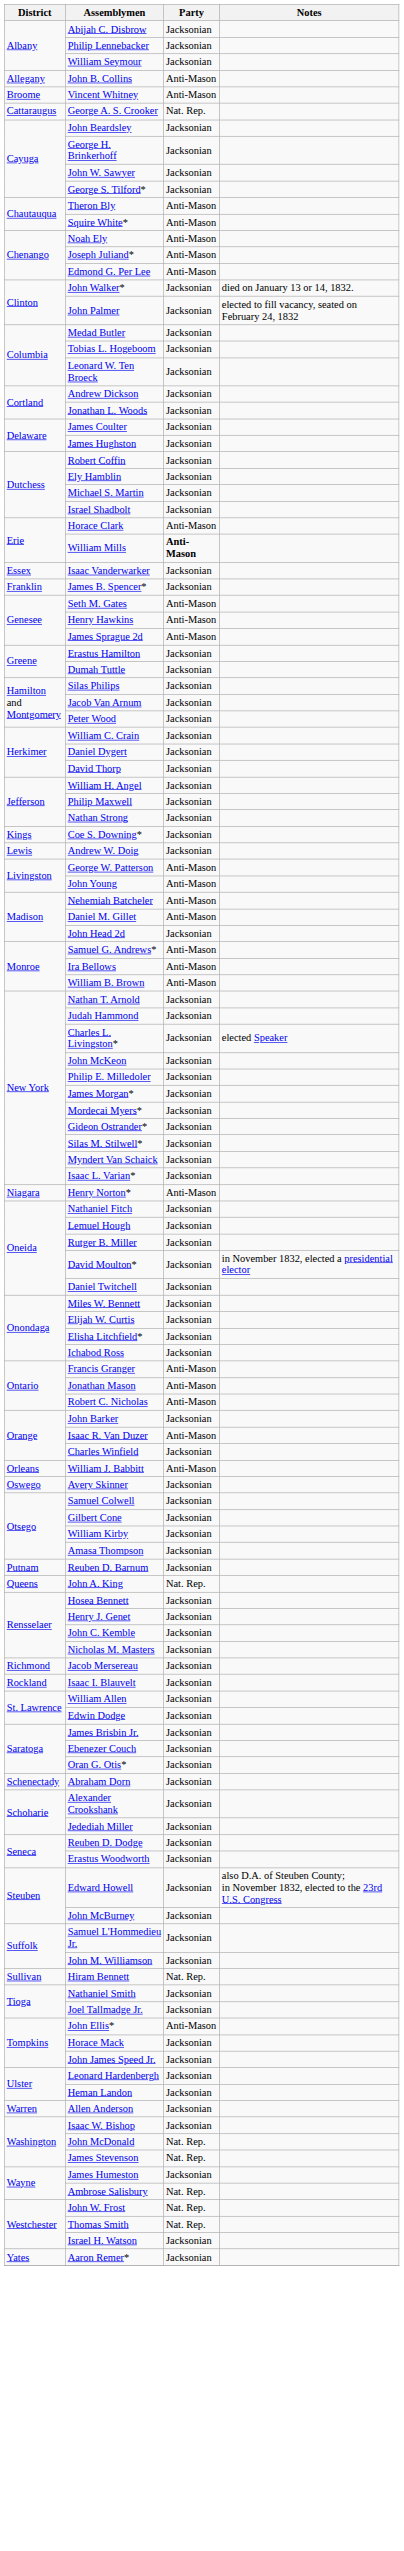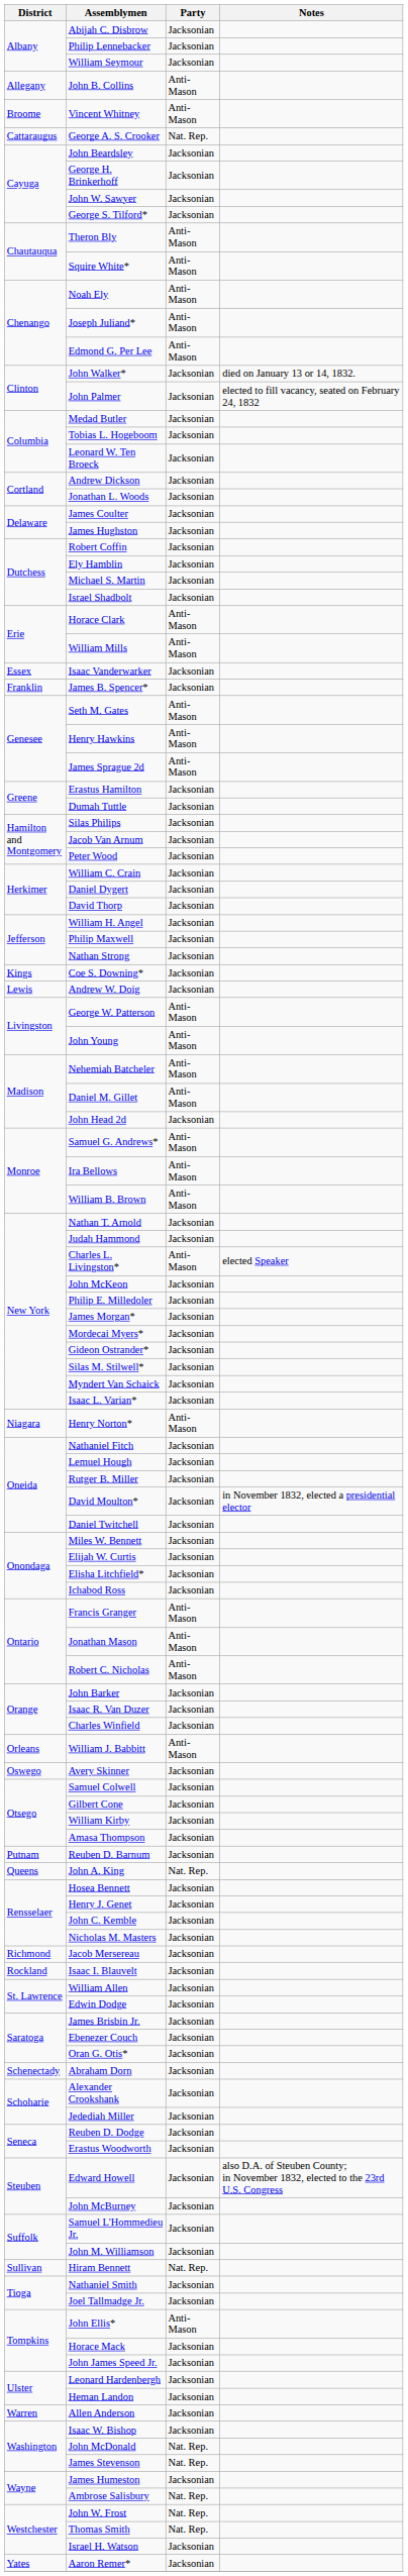 <table class=wikitable>
 <tr>
 <th>District</th>
 <th>Assemblymen</th>
 <th>Party</th>
 <th>Notes</th>
 </tr>
 <tr>
 <td rowspan="3"><a href='#'>Albany</a></td>
 <td><a href='#'>Abijah C. Disbrow</a></td>
 <td>Jacksonian</td>
 <td></td>
 </tr>
 <tr>
 <td><a href='#'>Philip Lennebacker</a></td>
 <td>Jacksonian</td>
 <td></td>
 </tr>
 <tr>
 <td><a href='#'>William Seymour</a></td>
 <td>Jacksonian</td>
 <td></td>
 </tr>
 <tr>
 <td><a href='#'>Allegany</a></td>
 <td><a href='#'>John B. Collins</a></td>
 <td>Anti-Mason</td>
 <td></td>
 </tr>
 <tr>
 <td><a href='#'>Broome</a></td>
 <td><a href='#'>Vincent Whitney</a></td>
 <td>Anti-Mason</td>
 <td></td>
 </tr>
 <tr>
 <td><a href='#'>Cattaraugus</a></td>
 <td><a href='#'>George A. S. Crooker</a></td>
 <td>Nat. Rep.</td>
 <td></td>
 </tr>
 <tr>
 <td rowspan="4"><a href='#'>Cayuga</a></td>
 <td><a href='#'>John Beardsley</a></td>
 <td>Jacksonian</td>
 <td></td>
 </tr>
 <tr>
 <td><a href='#'>George H. Brinkerhoff</a></td>
 <td>Jacksonian</td>
 <td></td>
 </tr>
 <tr>
 <td><a href='#'>John W. Sawyer</a></td>
 <td>Jacksonian</td>
 <td></td>
 </tr>
 <tr>
 <td><a href='#'>George S. Tilford</a>*</td>
 <td>Jacksonian</td>
 <td></td>
 </tr>
 <tr>
 <td rowspan="2"><a href='#'>Chautauqua</a></td>
 <td><a href='#'>Theron Bly</a></td>
 <td>Anti-Mason</td>
 <td></td>
 </tr>
 <tr>
 <td><a href='#'>Squire White</a>*</td>
 <td>Anti-Mason</td>
 <td></td>
 </tr>
 <tr>
 <td rowspan="3"><a href='#'>Chenango</a></td>
 <td><a href='#'>Noah Ely</a></td>
 <td>Anti-Mason</td>
 <td></td>
 </tr>
 <tr>
 <td><a href='#'>Joseph Juliand</a>*</td>
 <td>Anti-Mason</td>
 <td></td>
 </tr>
 <tr>
 <td><a href='#'>Edmond G. Per Lee</a></td>
 <td>Anti-Mason</td>
 <td></td>
 </tr>
 <tr>
 <td rowspan="2"><a href='#'>Clinton</a></td>
 <td><a href='#'>John Walker</a>*</td>
 <td>Jacksonian</td>
 <td>died on January 13 or 14, 1832.</td>
 </tr>
 <tr>
 <td><a href='#'>John Palmer</a></td>
 <td>Jacksonian</td>
 <td>elected to fill vacancy, seated on February 24, 1832</td>
 </tr>
 <tr>
 <td rowspan="3"><a href='#'>Columbia</a></td>
 <td><a href='#'>Medad Butler</a></td>
 <td>Jacksonian</td>
 <td></td>
 </tr>
 <tr>
 <td><a href='#'>Tobias L. Hogeboom</a></td>
 <td>Jacksonian</td>
 <td></td>
 </tr>
 <tr>
 <td><a href='#'>Leonard W. Ten Broeck</a></td>
 <td>Jacksonian</td>
 <td></td>
 </tr>
 <tr>
 <td rowspan="2"><a href='#'>Cortland</a></td>
 <td><a href='#'>Andrew Dickson</a></td>
 <td>Jacksonian</td>
 <td></td>
 </tr>
 <tr>
 <td><a href='#'>Jonathan L. Woods</a></td>
 <td>Jacksonian</td>
 <td></td>
 </tr>
 <tr>
 <td rowspan="2"><a href='#'>Delaware</a></td>
 <td><a href='#'>James Coulter</a></td>
 <td>Jacksonian</td>
 <td></td>
 </tr>
 <tr>
 <td><a href='#'>James Hughston</a></td>
 <td>Jacksonian</td>
 <td></td>
 </tr>
 <tr>
 <td rowspan="4"><a href='#'>Dutchess</a></td>
 <td><a href='#'>Robert Coffin</a></td>
 <td>Jacksonian</td>
 <td></td>
 </tr>
 <tr>
 <td><a href='#'>Ely Hamblin</a></td>
 <td>Jacksonian</td>
 <td></td>
 </tr>
 <tr>
 <td><a href='#'>Michael S. Martin</a></td>
 <td>Jacksonian</td>
 <td></td>
 </tr>
 <tr>
 <td><a href='#'>Israel Shadbolt</a></td>
 <td>Jacksonian</td>
 <td></td>
 </tr>
 <tr>
 <td rowspan="2"><a href='#'>Erie</a></td>
 <td><a href='#'>Horace Clark</a></td>
 <td>Anti-Mason</td>
 <td></td>
 </tr>
 <tr>
 <td><a href='#'>William Mills</a></td>
-<td><strong>Anti-Mason</strong></td>
+<td>Anti-Mason</td>
 <td></td>
 </tr>
 <tr>
 <td><a href='#'>Essex</a></td>
 <td><a href='#'>Isaac Vanderwarker</a></td>
 <td>Jacksonian</td>
 <td></td>
 </tr>
 <tr>
 <td><a href='#'>Franklin</a></td>
 <td><a href='#'>James B. Spencer</a>*</td>
 <td>Jacksonian</td>
 <td></td>
 </tr>
 <tr>
 <td rowspan="3"><a href='#'>Genesee</a></td>
 <td><a href='#'>Seth M. Gates</a></td>
 <td>Anti-Mason</td>
 <td></td>
 </tr>
 <tr>
 <td><a href='#'>Henry Hawkins</a></td>
 <td>Anti-Mason</td>
 <td></td>
 </tr>
 <tr>
 <td><a href='#'>James Sprague 2d</a></td>
 <td>Anti-Mason</td>
 <td></td>
 </tr>
 <tr>
 <td rowspan="2"><a href='#'>Greene</a></td>
 <td><a href='#'>Erastus Hamilton</a></td>
 <td>Jacksonian</td>
 <td></td>
 </tr>
 <tr>
 <td><a href='#'>Dumah Tuttle</a></td>
 <td>Jacksonian</td>
 <td></td>
 </tr>
 <tr>
 <td rowspan="3"><a href='#'>Hamilton</a> and <br><a href='#'>Montgomery</a></td>
 <td><a href='#'>Silas Philips</a></td>
 <td>Jacksonian</td>
 <td></td>
 </tr>
 <tr>
 <td><a href='#'>Jacob Van Arnum</a></td>
 <td>Jacksonian</td>
 <td></td>
 </tr>
 <tr>
 <td><a href='#'>Peter Wood</a></td>
 <td>Jacksonian</td>
 <td></td>
 </tr>
 <tr>
 <td rowspan="3"><a href='#'>Herkimer</a></td>
 <td><a href='#'>William C. Crain</a></td>
 <td>Jacksonian</td>
 <td></td>
 </tr>
 <tr>
 <td><a href='#'>Daniel Dygert</a></td>
 <td>Jacksonian</td>
 <td></td>
 </tr>
 <tr>
 <td><a href='#'>David Thorp</a></td>
 <td>Jacksonian</td>
 <td></td>
 </tr>
 <tr>
 <td rowspan="3"><a href='#'>Jefferson</a></td>
 <td><a href='#'>William H. Angel</a></td>
 <td>Jacksonian</td>
 <td></td>
 </tr>
 <tr>
 <td><a href='#'>Philip Maxwell</a></td>
 <td>Jacksonian</td>
 <td></td>
 </tr>
 <tr>
 <td><a href='#'>Nathan Strong</a></td>
 <td>Jacksonian</td>
 <td></td>
 </tr>
 <tr>
 <td><a href='#'>Kings</a></td>
 <td><a href='#'>Coe S. Downing</a>*</td>
 <td>Jacksonian</td>
 <td></td>
 </tr>
 <tr>
 <td><a href='#'>Lewis</a></td>
 <td><a href='#'>Andrew W. Doig</a></td>
 <td>Jacksonian</td>
 <td></td>
 </tr>
 <tr>
 <td rowspan="2"><a href='#'>Livingston</a></td>
 <td><a href='#'>George W. Patterson</a></td>
 <td>Anti-Mason</td>
 <td></td>
 </tr>
 <tr>
 <td><a href='#'>John Young</a></td>
 <td>Anti-Mason</td>
 <td></td>
 </tr>
 <tr>
 <td rowspan="3"><a href='#'>Madison</a></td>
 <td><a href='#'>Nehemiah Batcheler</a></td>
 <td>Anti-Mason</td>
 <td></td>
 </tr>
 <tr>
 <td><a href='#'>Daniel M. Gillet</a></td>
 <td>Anti-Mason</td>
 <td></td>
 </tr>
 <tr>
 <td><a href='#'>John Head 2d</a></td>
 <td>Jacksonian</td>
 <td></td>
 </tr>
 <tr>
 <td rowspan="3"><a href='#'>Monroe</a></td>
 <td><a href='#'>Samuel G. Andrews</a>*</td>
 <td>Anti-Mason</td>
 <td></td>
 </tr>
 <tr>
 <td><a href='#'>Ira Bellows</a></td>
 <td>Anti-Mason</td>
 <td></td>
 </tr>
 <tr>
 <td><a href='#'>William B. Brown</a></td>
 <td>Anti-Mason</td>
 <td></td>
 </tr>
 <tr>
 <td rowspan="11"><a href='#'>New York</a></td>
 <td><a href='#'>Nathan T. Arnold</a></td>
 <td>Jacksonian</td>
 <td></td>
 </tr>
 <tr>
 <td><a href='#'>Judah Hammond</a></td>
 <td>Jacksonian</td>
 <td></td>
 </tr>
 <tr>
 <td><a href='#'>Charles L. Livingston</a>*</td>
-<td>Jacksonian</td>
+<td>Anti-Mason</td>
 <td>elected <a href='#'>Speaker</a></td>
 </tr>
 <tr>
 <td><a href='#'>John McKeon</a></td>
 <td>Jacksonian</td>
 <td></td>
 </tr>
 <tr>
 <td><a href='#'>Philip E. Milledoler</a></td>
 <td>Jacksonian</td>
 <td></td>
 </tr>
 <tr>
 <td><a href='#'>James Morgan</a>*</td>
 <td>Jacksonian</td>
 <td></td>
 </tr>
 <tr>
 <td><a href='#'>Mordecai Myers</a>*</td>
 <td>Jacksonian</td>
 <td></td>
 </tr>
 <tr>
 <td><a href='#'>Gideon Ostrander</a>*</td>
 <td>Jacksonian</td>
 <td></td>
 </tr>
 <tr>
 <td><a href='#'>Silas M. Stilwell</a>*</td>
 <td>Jacksonian</td>
 <td></td>
 </tr>
 <tr>
 <td><a href='#'>Myndert Van Schaick</a></td>
 <td>Jacksonian</td>
 <td></td>
 </tr>
 <tr>
 <td><a href='#'>Isaac L. Varian</a>*</td>
 <td>Jacksonian</td>
 <td></td>
 </tr>
 <tr>
 <td><a href='#'>Niagara</a></td>
 <td><a href='#'>Henry Norton</a>*</td>
 <td>Anti-Mason</td>
 <td></td>
 </tr>
 <tr>
 <td rowspan="5"><a href='#'>Oneida</a></td>
 <td><a href='#'>Nathaniel Fitch</a></td>
 <td>Jacksonian</td>
 <td></td>
 </tr>
 <tr>
 <td><a href='#'>Lemuel Hough</a></td>
 <td>Jacksonian</td>
 <td></td>
 </tr>
 <tr>
 <td><a href='#'>Rutger B. Miller</a></td>
 <td>Jacksonian</td>
 <td></td>
 </tr>
 <tr>
 <td><a href='#'>David Moulton</a>*</td>
 <td>Jacksonian</td>
 <td>in November 1832, elected a <a href='#'>presidential elector</a></td>
 </tr>
 <tr>
 <td><a href='#'>Daniel Twitchell</a></td>
 <td>Jacksonian</td>
 <td></td>
 </tr>
 <tr>
 <td rowspan="4"><a href='#'>Onondaga</a></td>
 <td><a href='#'>Miles W. Bennett</a></td>
 <td>Jacksonian</td>
 <td></td>
 </tr>
 <tr>
 <td><a href='#'>Elijah W. Curtis</a></td>
 <td>Jacksonian</td>
 <td></td>
 </tr>
 <tr>
 <td><a href='#'>Elisha Litchfield</a>*</td>
 <td>Jacksonian</td>
 <td></td>
 </tr>
 <tr>
 <td><a href='#'>Ichabod Ross</a></td>
 <td>Jacksonian</td>
 <td></td>
 </tr>
 <tr>
 <td rowspan="3"><a href='#'>Ontario</a></td>
 <td><a href='#'>Francis Granger</a></td>
 <td>Anti-Mason</td>
 <td></td>
 </tr>
 <tr>
 <td><a href='#'>Jonathan Mason</a></td>
 <td>Anti-Mason</td>
 <td></td>
 </tr>
 <tr>
 <td><a href='#'>Robert C. Nicholas</a></td>
 <td>Anti-Mason</td>
 <td></td>
 </tr>
 <tr>
 <td rowspan="3"><a href='#'>Orange</a></td>
 <td><a href='#'>John Barker</a></td>
 <td>Jacksonian</td>
 <td></td>
 </tr>
 <tr>
 <td><a href='#'>Isaac R. Van Duzer</a></td>
-<td>Anti-Mason</td>
+<td>Jacksonian</td>
 <td></td>
 </tr>
 <tr>
 <td><a href='#'>Charles Winfield</a></td>
 <td>Jacksonian</td>
 <td></td>
 </tr>
 <tr>
 <td><a href='#'>Orleans</a></td>
 <td><a href='#'>William J. Babbitt</a></td>
 <td>Anti-Mason</td>
 <td></td>
 </tr>
 <tr>
 <td><a href='#'>Oswego</a></td>
 <td><a href='#'>Avery Skinner</a></td>
 <td>Jacksonian</td>
 <td></td>
 </tr>
 <tr>
 <td rowspan="4"><a href='#'>Otsego</a></td>
 <td><a href='#'>Samuel Colwell</a></td>
 <td>Jacksonian</td>
 <td></td>
 </tr>
 <tr>
 <td><a href='#'>Gilbert Cone</a></td>
 <td>Jacksonian</td>
 <td></td>
 </tr>
 <tr>
 <td><a href='#'>William Kirby</a></td>
 <td>Jacksonian</td>
 <td></td>
 </tr>
 <tr>
 <td><a href='#'>Amasa Thompson</a></td>
 <td>Jacksonian</td>
 <td></td>
 </tr>
 <tr>
 <td><a href='#'>Putnam</a></td>
 <td><a href='#'>Reuben D. Barnum</a></td>
 <td>Jacksonian</td>
 <td></td>
 </tr>
 <tr>
 <td><a href='#'>Queens</a></td>
 <td><a href='#'>John A. King</a></td>
 <td>Nat. Rep.</td>
 <td></td>
 </tr>
 <tr>
 <td rowspan="4"><a href='#'>Rensselaer</a></td>
 <td><a href='#'>Hosea Bennett</a></td>
 <td>Jacksonian</td>
 <td></td>
 </tr>
 <tr>
 <td><a href='#'>Henry J. Genet</a></td>
 <td>Jacksonian</td>
 <td></td>
 </tr>
 <tr>
 <td><a href='#'>John C. Kemble</a></td>
 <td>Jacksonian</td>
 <td></td>
 </tr>
 <tr>
 <td><a href='#'>Nicholas M. Masters</a></td>
 <td>Jacksonian</td>
 <td></td>
 </tr>
 <tr>
 <td><a href='#'>Richmond</a></td>
 <td><a href='#'>Jacob Mersereau</a></td>
 <td>Jacksonian</td>
 <td></td>
 </tr>
 <tr>
 <td><a href='#'>Rockland</a></td>
 <td><a href='#'>Isaac I. Blauvelt</a></td>
 <td>Jacksonian</td>
 <td></td>
 </tr>
 <tr>
 <td rowspan="2"><a href='#'>St. Lawrence</a></td>
 <td><a href='#'>William Allen</a></td>
 <td>Jacksonian</td>
 <td></td>
 </tr>
 <tr>
 <td><a href='#'>Edwin Dodge</a></td>
 <td>Jacksonian</td>
 <td></td>
 </tr>
 <tr>
 <td rowspan="3"><a href='#'>Saratoga</a></td>
 <td><a href='#'>James Brisbin Jr.</a></td>
 <td>Jacksonian</td>
 <td></td>
 </tr>
 <tr>
 <td><a href='#'>Ebenezer Couch</a></td>
 <td>Jacksonian</td>
 <td></td>
 </tr>
 <tr>
 <td><a href='#'>Oran G. Otis</a>*</td>
 <td>Jacksonian</td>
 <td></td>
 </tr>
 <tr>
 <td><a href='#'>Schenectady</a></td>
 <td><a href='#'>Abraham Dorn</a></td>
 <td>Jacksonian</td>
 <td></td>
 </tr>
 <tr>
 <td rowspan="2"><a href='#'>Schoharie</a></td>
 <td><a href='#'>Alexander Crookshank</a></td>
 <td>Jacksonian</td>
 <td></td>
 </tr>
 <tr>
 <td><a href='#'>Jedediah Miller</a></td>
 <td>Jacksonian</td>
 <td></td>
 </tr>
 <tr>
 <td rowspan="2"><a href='#'>Seneca</a></td>
 <td><a href='#'>Reuben D. Dodge</a></td>
 <td>Jacksonian</td>
 <td></td>
 </tr>
 <tr>
 <td><a href='#'>Erastus Woodworth</a></td>
 <td>Jacksonian</td>
 <td></td>
 </tr>
 <tr>
 <td rowspan="2"><a href='#'>Steuben</a></td>
 <td><a href='#'>Edward Howell</a></td>
 <td>Jacksonian</td>
 <td>also D.A. of Steuben County; <br>in November 1832, elected to the <a href='#'>23rd U.S. Congress</a></td>
 </tr>
 <tr>
 <td><a href='#'>John McBurney</a></td>
 <td>Jacksonian</td>
 <td></td>
 </tr>
 <tr>
 <td rowspan="2"><a href='#'>Suffolk</a></td>
 <td><a href='#'>Samuel L'Hommedieu Jr.</a></td>
 <td>Jacksonian</td>
 <td></td>
 </tr>
 <tr>
 <td><a href='#'>John M. Williamson</a></td>
 <td>Jacksonian</td>
 <td></td>
 </tr>
 <tr>
 <td><a href='#'>Sullivan</a></td>
 <td><a href='#'>Hiram Bennett</a></td>
 <td>Nat. Rep.</td>
 <td></td>
 </tr>
 <tr>
 <td rowspan="2"><a href='#'>Tioga</a></td>
 <td><a href='#'>Nathaniel Smith</a></td>
 <td>Jacksonian</td>
 <td></td>
 </tr>
 <tr>
 <td><a href='#'>Joel Tallmadge Jr.</a></td>
 <td>Jacksonian</td>
 <td></td>
 </tr>
 <tr>
 <td rowspan="3"><a href='#'>Tompkins</a></td>
 <td><a href='#'>John Ellis</a>*</td>
 <td>Anti-Mason</td>
 <td></td>
 </tr>
 <tr>
 <td><a href='#'>Horace Mack</a></td>
 <td>Jacksonian</td>
 <td></td>
 </tr>
 <tr>
 <td><a href='#'>John James Speed Jr.</a></td>
 <td>Jacksonian</td>
 <td></td>
 </tr>
 <tr>
 <td rowspan="2"><a href='#'>Ulster</a></td>
 <td><a href='#'>Leonard Hardenbergh</a></td>
 <td>Jacksonian</td>
 <td></td>
 </tr>
 <tr>
 <td><a href='#'>Heman Landon</a></td>
 <td>Jacksonian</td>
 <td></td>
 </tr>
 <tr>
 <td><a href='#'>Warren</a></td>
 <td><a href='#'>Allen Anderson</a></td>
 <td>Jacksonian</td>
 <td></td>
 </tr>
 <tr>
 <td rowspan="3"><a href='#'>Washington</a></td>
 <td><a href='#'>Isaac W. Bishop</a></td>
 <td>Jacksonian</td>
 <td></td>
 </tr>
 <tr>
 <td><a href='#'>John McDonald</a></td>
 <td>Nat. Rep.</td>
 <td></td>
 </tr>
 <tr>
 <td><a href='#'>James Stevenson</a></td>
 <td>Nat. Rep.</td>
 <td></td>
 </tr>
 <tr>
 <td rowspan="2"><a href='#'>Wayne</a></td>
 <td><a href='#'>James Humeston</a></td>
 <td>Jacksonian</td>
 <td></td>
 </tr>
 <tr>
 <td><a href='#'>Ambrose Salisbury</a></td>
 <td>Nat. Rep.</td>
 <td></td>
 </tr>
 <tr>
 <td rowspan="3"><a href='#'>Westchester</a></td>
 <td><a href='#'>John W. Frost</a></td>
 <td>Nat. Rep.</td>
 <td></td>
 </tr>
 <tr>
 <td><a href='#'>Thomas Smith</a></td>
 <td>Nat. Rep.</td>
 <td></td>
 </tr>
 <tr>
 <td><a href='#'>Israel H. Watson</a></td>
 <td>Jacksonian</td>
 <td></td>
 </tr>
 <tr>
 <td><a href='#'>Yates</a></td>
 <td><a href='#'>Aaron Remer</a>*</td>
 <td>Jacksonian</td>
 <td></td>
 </tr>
 <tr>
 </tr>
 </table>
